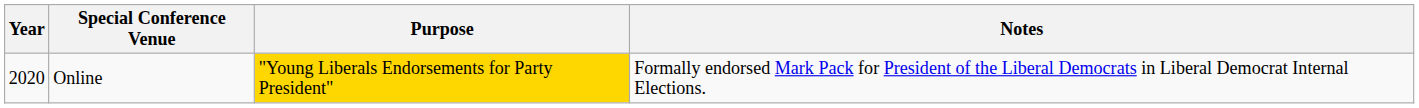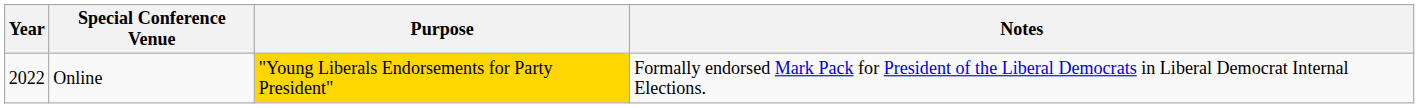 <table class="wikitable">
 <tr>
 <th>Year</th>
 <th>Special Conference Venue</th>
 <th>Purpose</th>
 <th>Notes</th>
 </tr>
 <tr>
-<td>2020</td>
+<td>2022</td>
 <td>Online</td>
 <td style="background: gold;">"Young Liberals Endorsements for Party President"</td>
 <td>Formally endorsed <a href='#'>Mark Pack</a> for <a href='#'>President of the Liberal Democrats</a> in Liberal Democrat Internal Elections.</td>
 </tr>
 </table>
